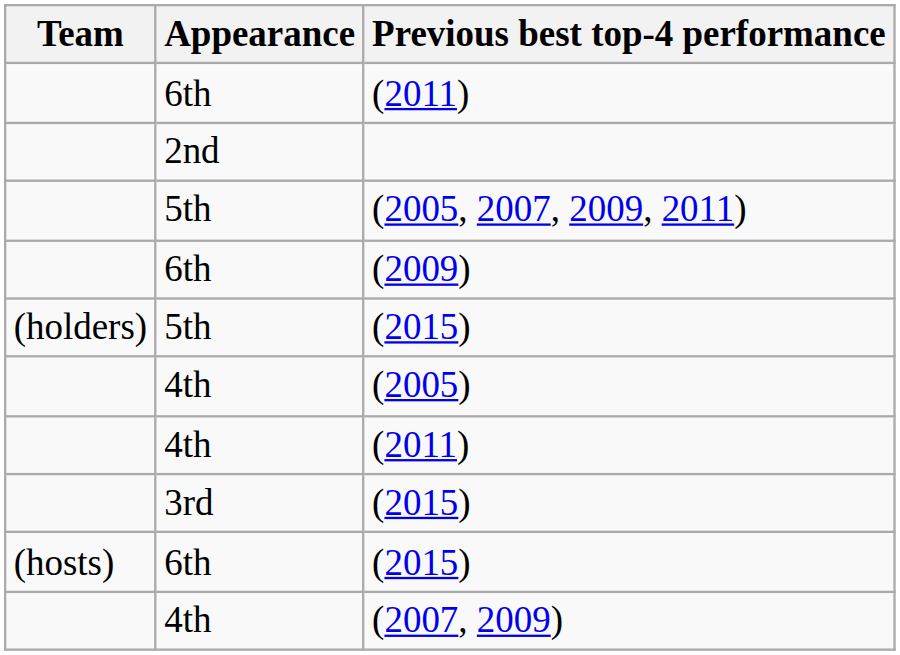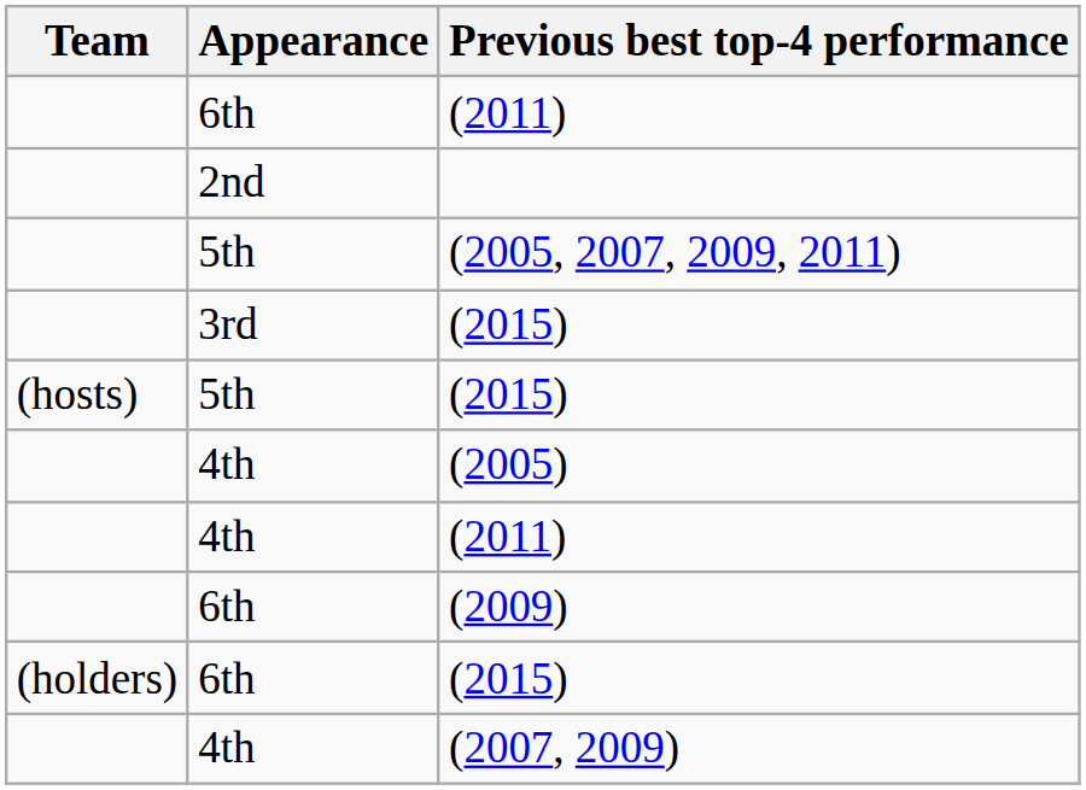 <table class="wikitable sortable" style="text-align: left;">
 <tr>
 <th>Team</th>
 <th data-sort-type="number">Appearance</th>
 <th>Previous best top-4 performance</th>
 </tr>
 <tr>
 <td></td>
 <td>6th</td>
 <td> (<a href='#'>2011</a>)</td>
 </tr>
 <tr>
 <td></td>
 <td>2nd</td>
 <td></td>
 </tr>
 <tr>
 <td></td>
 <td>5th</td>
 <td> (<a href='#'>2005</a>, <a href='#'>2007</a>, <a href='#'>2009</a>, <a href='#'>2011</a>)</td>
 </tr>
 <tr>
 <td></td>
-<td>6th</td>
-<td> (<a href='#'>2009</a>)</td>
+<td>3rd</td>
+<td> (<a href='#'>2015</a>)</td>
 </tr>
 <tr>
-<td> (holders)</td>
+<td> (hosts)</td>
 <td>5th</td>
 <td> (<a href='#'>2015</a>)</td>
 </tr>
 <tr>
 <td></td>
 <td>4th</td>
 <td> (<a href='#'>2005</a>)</td>
 </tr>
 <tr>
 <td></td>
 <td>4th</td>
 <td> (<a href='#'>2011</a>)</td>
 </tr>
 <tr>
 <td></td>
-<td>3rd</td>
-<td> (<a href='#'>2015</a>)</td>
+<td>6th</td>
+<td> (<a href='#'>2009</a>)</td>
 </tr>
 <tr>
-<td> (hosts)</td>
+<td> (holders)</td>
 <td>6th</td>
 <td> (<a href='#'>2015</a>)</td>
 </tr>
 <tr>
 <td></td>
 <td>4th</td>
 <td> (<a href='#'>2007</a>, <a href='#'>2009</a>)</td>
 </tr>
 </table>
